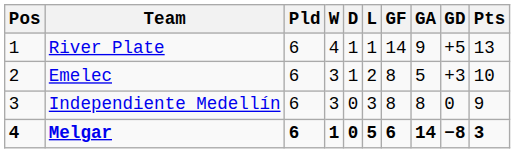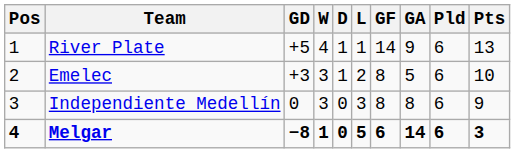 <table class="wikitable">
 <tr>
 <th><abbr>Pos</abbr></th>
 <th>Team</th>
-<th><abbr>Pld</abbr></th>
+<th><abbr>GD</abbr></th>
 <th><abbr>W</abbr></th>
 <th><abbr>D</abbr></th>
 <th><abbr>L</abbr></th>
 <th><abbr>GF</abbr></th>
 <th><abbr>GA</abbr></th>
-<th><abbr>GD</abbr></th>
+<th><abbr>Pld</abbr></th>
 <th><abbr>Pts</abbr></th>
 </tr>
 <tr>
 <td>1</td>
 <td><a href='#'>River Plate</a></td>
-<td>6</td>
+<td>+5</td>
 <td>4</td>
 <td>1</td>
 <td>1</td>
 <td>14</td>
 <td>9</td>
-<td>+5</td>
+<td>6</td>
 <td>13</td>
 </tr>
 <tr>
 <td>2</td>
 <td><a href='#'>Emelec</a></td>
-<td>6</td>
+<td>+3</td>
 <td>3</td>
 <td>1</td>
 <td>2</td>
 <td>8</td>
 <td>5</td>
-<td>+3</td>
+<td>6</td>
 <td>10</td>
 </tr>
 <tr>
 <td>3</td>
 <td><a href='#'>Independiente Medellín</a></td>
-<td>6</td>
+<td>0</td>
 <td>3</td>
 <td>0</td>
 <td>3</td>
 <td>8</td>
 <td>8</td>
-<td>0</td>
+<td>6</td>
 <td>9</td>
 </tr>
 <tr>
 <td><strong>4</strong></td>
 <td><a href='#'><strong>Melgar</strong></a></td>
-<td><strong>6</strong></td>
+<td><strong>−8</strong></td>
 <td><strong>1</strong></td>
 <td><strong>0</strong></td>
 <td><strong>5</strong></td>
 <td><strong>6</strong></td>
 <td><strong>14</strong></td>
-<td><strong>−8</strong></td>
+<td><strong>6</strong></td>
 <td><strong>3</strong></td>
 </tr>
 </table>
